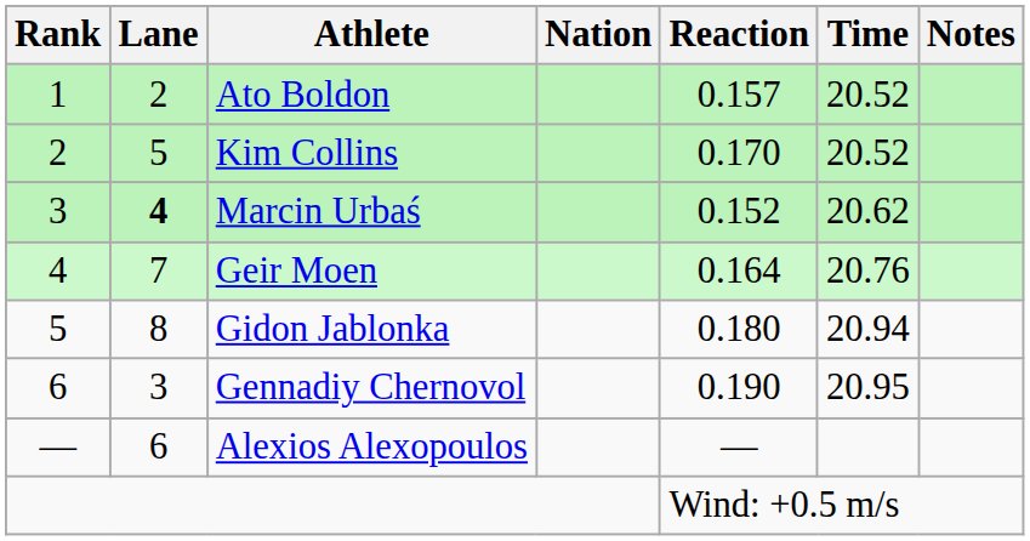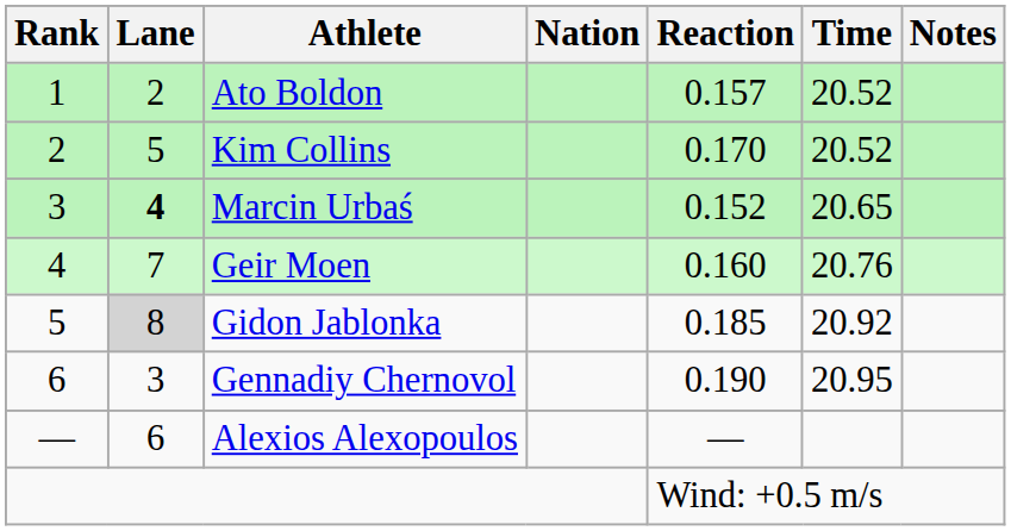 <table class="wikitable sortable" style="text-align:center">
 <tr>
 <th>Rank</th>
 <th>Lane</th>
 <th>Athlete</th>
 <th>Nation</th>
 <th>Reaction</th>
 <th>Time</th>
 <th>Notes</th>
 </tr>
 <tr bgcolor = "bbf3bb">
 <td>1</td>
 <td>2</td>
 <td align="left"><a href='#'>Ato Boldon</a></td>
 <td align="left"></td>
 <td>0.157</td>
 <td>20.52</td>
 <td></td>
 </tr>
 <tr bgcolor = "bbf3bb">
 <td>2</td>
 <td>5</td>
 <td align="left"><a href='#'>Kim Collins</a></td>
 <td align="left"></td>
 <td>0.170</td>
 <td>20.52</td>
 <td></td>
 </tr>
 <tr bgcolor = "bbf3bb">
 <td>3</td>
 <td><strong>4</strong></td>
 <td align="left"><a href='#'>Marcin Urbaś</a></td>
 <td align="left"></td>
 <td>0.152</td>
-<td>20.62</td>
+<td>20.65</td>
 <td></td>
 </tr>
 <tr bgcolor = "ccf9cc">
 <td>4</td>
 <td>7</td>
 <td align="left"><a href='#'>Geir Moen</a></td>
 <td align="left"></td>
-<td>0.164</td>
+<td>0.160</td>
 <td>20.76</td>
 <td></td>
 </tr>
 <tr>
 <td>5</td>
-<td>8</td>
+<td style="background: lightgrey;">8</td>
 <td align="left"><a href='#'>Gidon Jablonka</a></td>
 <td align="left"></td>
-<td>0.180</td>
-<td>20.94</td>
+<td>0.185</td>
+<td>20.92</td>
 <td></td>
 </tr>
 <tr>
 <td>6</td>
 <td>3</td>
 <td align="left"><a href='#'>Gennadiy Chernovol</a></td>
 <td align="left"></td>
 <td>0.190</td>
 <td>20.95</td>
 <td></td>
 </tr>
 <tr>
 <td data-sort-value=7>—</td>
 <td>6</td>
 <td align="left"><a href='#'>Alexios Alexopoulos</a></td>
 <td align="left"></td>
 <td data-sort-value=1.000>—</td>
 <td data-sort-value=99.99></td>
 <td></td>
 </tr>
 <tr class="sortbottom">
 <td colspan=4></td>
 <td colspan="3" style="text-align:left;">Wind: +0.5 m/s</td>
 </tr>
 </table>
